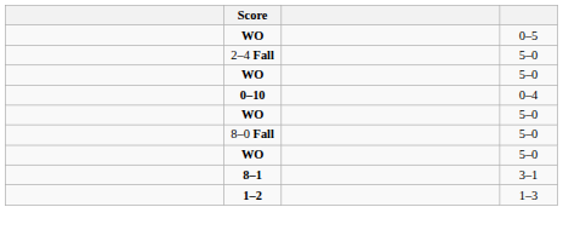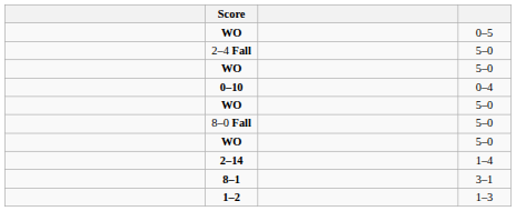 <table class="wikitable" style="text-align: center; ">
 <tr>
 <th align="right" width="270"></th>
 <th width="65">Score</th>
 <th align="left" width="270"></th>
 <th width="65"></th>
 </tr>
 <tr>
 <td align="left"></td>
 <td><strong>WO</strong></td>
 <td align="left"><strong></strong></td>
 <td>0–5 <strong></strong></td>
 </tr>
 <tr>
 <td align="left"><strong></strong></td>
 <td>2–4 <strong>Fall</strong></td>
 <td align="left"></td>
 <td>5–0 <strong></strong></td>
 </tr>
 <tr>
 <td align="left"><strong></strong></td>
 <td><strong>WO</strong></td>
 <td align="left"></td>
 <td>5–0 <strong></strong></td>
 </tr>
 <tr>
 <td align="left"></td>
 <td><strong>0–10</strong></td>
 <td align="left"><strong></strong></td>
 <td>0–4 <strong></strong></td>
 </tr>
 <tr>
 <td align="left"><strong></strong></td>
 <td><strong>WO</strong></td>
 <td align="left"></td>
 <td>5–0 <strong></strong></td>
 </tr>
 <tr>
 <td align="left"><strong></strong></td>
 <td>8–0 <strong>Fall</strong></td>
 <td align="left"></td>
 <td>5–0 <strong></strong></td>
 </tr>
 <tr>
 <td align="left"><strong></strong></td>
 <td><strong>WO</strong></td>
 <td align="left"></td>
 <td>5–0 <strong></strong></td>
 </tr>
 <tr>
+<td align="left"></td>
+<td><strong>2–14</strong></td>
+<td align="left"><strong></strong></td>
+<td>1–4 <strong></strong></td>
+</tr>
+<tr>
 <td align="left"><strong></strong></td>
 <td><strong>8–1</strong></td>
 <td align="left"></td>
 <td>3–1 <strong></strong></td>
 </tr>
 <tr>
 <td align="left"></td>
 <td><strong>1–2</strong></td>
 <td align="left"><strong></strong></td>
 <td>1–3 <strong></strong></td>
 </tr>
 </table>
